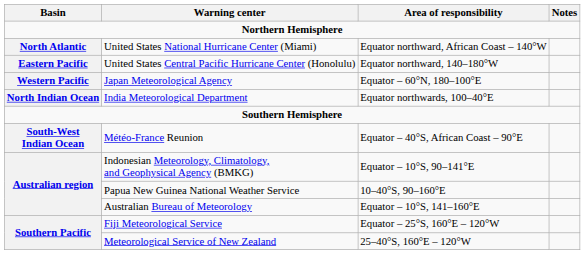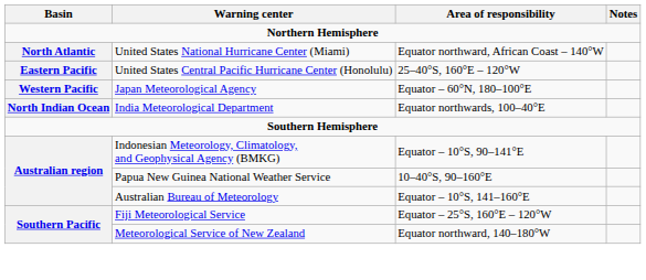 <table class="wikitable">
 <tr>
 <th scope="col">Basin</th>
 <th scope="col">Warning center</th>
 <th scope="col">Area of responsibility</th>
 <th scope="col">Notes</th>
 </tr>
 <tr>
 <td colspan="4" style="text-align: center;"><strong>Northern Hemisphere</strong></td>
 </tr>
 <tr>
 <th scope="row"><a href='#'>North Atlantic</a></th>
 <td>United States <a href='#'>National Hurricane Center</a> (Miami)</td>
 <td>Equator northward, African Coast – 140°W</td>
 <td></td>
 </tr>
 <tr>
 <th scope="row"><a href='#'>Eastern Pacific</a></th>
 <td>United States <a href='#'>Central Pacific Hurricane Center</a> (Honolulu)</td>
-<td>Equator northward, 140–180°W</td>
+<td>25–40°S, 160°E – 120°W</td>
 <td></td>
 </tr>
 <tr>
 <th scope="row"><a href='#'>Western Pacific</a></th>
 <td><a href='#'>Japan Meteorological Agency</a></td>
 <td>Equator – 60°N, 180–100°E</td>
 <td></td>
 </tr>
 <tr>
 <th scope="row"><a href='#'>North Indian Ocean</a></th>
 <td><a href='#'>India Meteorological Department</a></td>
 <td>Equator northwards, 100–40°E</td>
 <td></td>
 </tr>
 <tr>
 <td colspan="4" style="text-align: center;"><strong>Southern Hemisphere</strong></td>
-</tr>
-<tr>
-<th scope="row"><a href='#'>South-West<br>Indian Ocean</a></th>
-<td><a href='#'>Météo-France</a> Reunion</td>
-<td>Equator – 40°S, African Coast – 90°E</td>
-<td></td>
 </tr>
 <tr>
 <th rowspan="3" scope="row"><a href='#'>Australian region</a></th>
 <td>Indonesian <a href='#'>Meteorology, Climatology,<br> and Geophysical Agency</a> (BMKG)</td>
 <td>Equator – 10°S, 90–141°E</td>
 <td></td>
 </tr>
 <tr>
 <td>Papua New Guinea National Weather Service</td>
 <td>10–40°S, 90–160°E</td>
 <td></td>
 </tr>
 <tr>
 <td>Australian <a href='#'>Bureau of Meteorology</a></td>
 <td>Equator – 10°S, 141–160°E</td>
 <td></td>
 </tr>
 <tr>
 <th rowspan="2" scope="row"><a href='#'>Southern Pacific</a></th>
 <td><a href='#'>Fiji Meteorological Service</a></td>
 <td>Equator – 25°S, 160°E – 120°W</td>
 <td></td>
 </tr>
 <tr>
 <td><a href='#'>Meteorological Service of New Zealand</a></td>
-<td>25–40°S, 160°E – 120°W</td>
+<td>Equator northward, 140–180°W</td>
 <td></td>
 </tr>
 </table>
